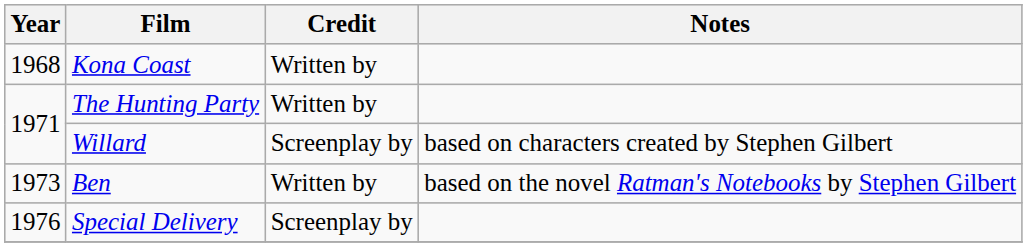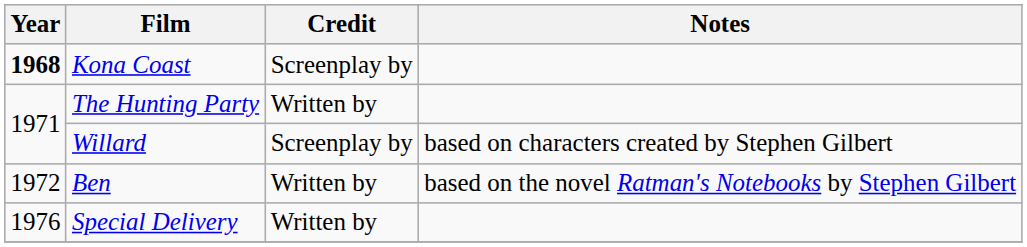 <table class="wikitable">
 <tr>
 <th>Year</th>
 <th>Film</th>
 <th>Credit</th>
 <th>Notes</th>
 </tr>
 <tr>
-<td>1968</td>
+<td><strong>1968</strong></td>
 <td><em><a href='#'>Kona Coast</a></em></td>
-<td>Written by</td>
+<td>Screenplay by</td>
 <td></td>
 </tr>
 <tr>
 <td rowspan=2>1971</td>
 <td><em><a href='#'>The Hunting Party</a></em></td>
 <td>Written by</td>
 <td></td>
 </tr>
 <tr>
 <td><em><a href='#'>Willard</a></em></td>
 <td>Screenplay by</td>
 <td>based on characters created by Stephen Gilbert</td>
 </tr>
 <tr>
-<td>1973</td>
+<td>1972</td>
 <td><em><a href='#'>Ben</a></em></td>
 <td>Written by</td>
 <td>based on the novel <em><a href='#'>Ratman's Notebooks</a></em> by <a href='#'>Stephen Gilbert</a></td>
 </tr>
 <tr>
 <td>1976</td>
 <td><em><a href='#'>Special Delivery</a></em></td>
-<td>Screenplay by</td>
+<td>Written by</td>
 <td></td>
 </tr>
 <tr>
 </tr>
 </table>
